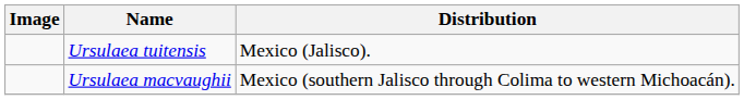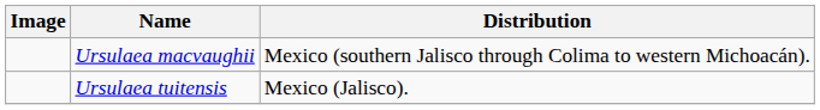 <table class="wikitable">
 <tr>
 <th>Image</th>
 <th>Name</th>
 <th>Distribution</th>
 </tr>
 <tr>
 <td></td>
+<td><em><a href='#'>Ursulaea macvaughii</a></em> </td>
+<td>Mexico (southern Jalisco through Colima to western Michoacán).</td>
+</tr>
+<tr>
+<td></td>
 <td><em><a href='#'>Ursulaea tuitensis</a></em> </td>
 <td>Mexico (Jalisco).</td>
 </tr>
 <tr>
-<td></td>
-<td><em><a href='#'>Ursulaea macvaughii</a></em> </td>
-<td>Mexico (southern Jalisco through Colima to western Michoacán).</td>
-</tr>
-<tr>
 </tr>
 </table>
